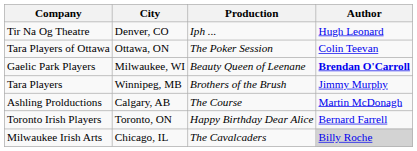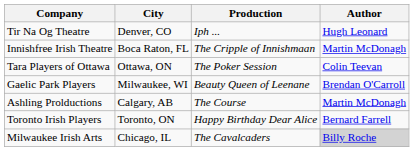 <table class="wikitable">
 <tr>
 <th>Company</th>
 <th>City</th>
 <th>Production</th>
 <th>Author</th>
 </tr>
 <tr>
 <td>Tir Na Og Theatre</td>
 <td>Denver, CO</td>
 <td><em>Iph ...</em></td>
 <td><a href='#'>Hugh Leonard</a></td>
 </tr>
 <tr>
+<td>Innishfree Irish Theatre</td>
+<td>Boca Raton, FL</td>
+<td><em>The Cripple of Innishmaan</em></td>
+<td><a href='#'>Martin McDonagh</a></td>
+</tr>
+<tr>
 <td>Tara Players of Ottawa</td>
 <td>Ottawa, ON</td>
 <td><em>The Poker Session</em></td>
 <td><a href='#'>Colin Teevan</a></td>
 </tr>
 <tr>
 <td>Gaelic Park Players</td>
 <td>Milwaukee, WI</td>
 <td><em>Beauty Queen of Leenane</em></td>
-<td><strong><a href='#'>Brendan O'Carroll</a></strong></td>
-</tr>
-<tr>
-<td>Tara Players</td>
-<td>Winnipeg, MB</td>
-<td><em>Brothers of the Brush</em></td>
-<td><a href='#'>Jimmy Murphy</a></td>
+<td><a href='#'>Brendan O'Carroll</a></td>
 </tr>
 <tr>
 <td>Ashling Prolductions</td>
 <td>Calgary, AB</td>
 <td><em>The Course</em></td>
 <td><a href='#'>Martin McDonagh</a></td>
 </tr>
 <tr>
 <td>Toronto Irish Players</td>
 <td>Toronto, ON</td>
 <td><em>Happy Birthday Dear Alice</em></td>
 <td><a href='#'>Bernard Farrell</a></td>
 </tr>
 <tr>
 <td>Milwaukee Irish Arts</td>
 <td>Chicago, IL</td>
 <td><em>The Cavalcaders</em></td>
 <td style="background: lightgrey;"><a href='#'>Billy Roche</a></td>
 </tr>
 </table>
